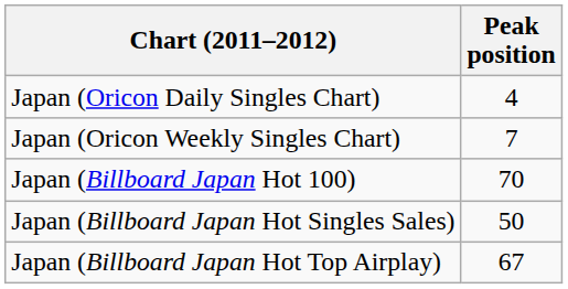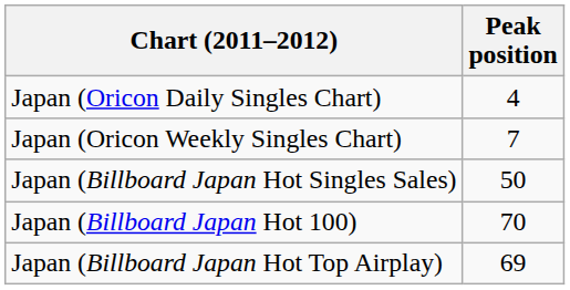 <table class="wikitable sortable" border="1">
 <tr>
 <th>Chart (2011–2012)</th>
 <th>Peak<br>position</th>
 </tr>
 <tr>
 <td>Japan (<a href='#'>Oricon</a> Daily Singles Chart)</td>
 <td style="text-align:center;">4</td>
 </tr>
 <tr>
 <td>Japan (Oricon Weekly Singles Chart)</td>
 <td style="text-align:center;">7</td>
 </tr>
 <tr>
+<td>Japan (<em>Billboard Japan</em> Hot Singles Sales)</td>
+<td style="text-align:center;">50</td>
+</tr>
+<tr>
 <td>Japan (<em><a href='#'>Billboard Japan</a></em> Hot 100)</td>
 <td style="text-align:center;">70</td>
 </tr>
 <tr>
-<td>Japan (<em>Billboard Japan</em> Hot Singles Sales)</td>
-<td style="text-align:center;">50</td>
-</tr>
-<tr>
 <td>Japan (<em>Billboard Japan</em> Hot Top Airplay)</td>
-<td style="text-align:center;">67</td>
+<td style="text-align:center;">69</td>
 </tr>
 </table>
